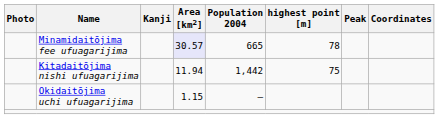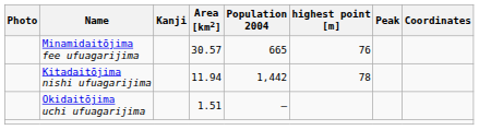 <table class="wikitable sortable">
 <tr>
 <th class="unsortable">Photo</th>
 <th>Name</th>
 <th class="unsortable">Kanji</th>
 <th>Area<br>[km<sup>2</sup>]</th>
 <th>Population<br>2004</th>
 <th>highest point<br>[m]</th>
 <th>Peak</th>
 <th>Coordinates</th>
 </tr>
 <tr>
 <td></td>
 <td><a href='#'>Minamidaitōjima</a><br><em>fee ufuagarijima</em></td>
 <td></td>
-<td style="background: lavender; text-align:right;">30.57</td>
+<td style="text-align:right;">30.57</td>
 <td style="text-align:right;">665</td>
-<td style="text-align:right;">78</td>
+<td style="text-align:right;">76</td>
 <td></td>
 <td></td>
 </tr>
 <tr>
 <td></td>
 <td><a href='#'>Kitadaitōjima</a><br><em>nishi ufuagarijima</em></td>
 <td></td>
 <td style="text-align:right;">11.94</td>
 <td style="text-align:right;">1,442</td>
-<td style="text-align:right;">75</td>
+<td style="text-align:right;">78</td>
 <td></td>
 <td></td>
 </tr>
 <tr>
 <td></td>
 <td><a href='#'>Okidaitōjima</a><br><em>uchi ufuagarijima</em></td>
 <td></td>
-<td style="text-align:right;">1.15</td>
+<td style="text-align:right;">1.51</td>
 <td style="text-align:right;">–</td>
 <td style="text-align:right;"></td>
 <td></td>
 <td></td>
 </tr>
 <tr class="sortbottom">
 <td colspan="8"></td>
 </tr>
 </table>
